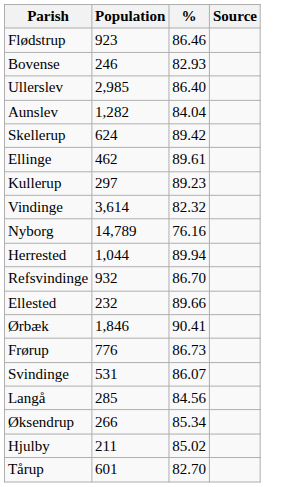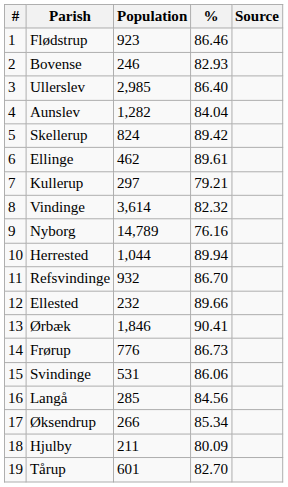 <table class="wikitable sortable">
 <tr>
+<th rowspan="1">#</th>
 <th rowspan="1">Parish</th>
 <th rowspan="1">Population</th>
 <th rowspan="1">%</th>
 <th rowspan="1">Source</th>
 </tr>
 <tr>
+<td>1</td>
 <td>Flødstrup</td>
 <td>923</td>
 <td>86.46</td>
 <td></td>
 </tr>
 <tr>
+<td>2</td>
 <td>Bovense</td>
 <td>246</td>
 <td>82.93</td>
 <td></td>
 </tr>
 <tr>
+<td>3</td>
 <td>Ullerslev</td>
 <td>2,985</td>
 <td>86.40</td>
 <td></td>
 </tr>
 <tr>
+<td>4</td>
 <td>Aunslev</td>
 <td>1,282</td>
 <td>84.04</td>
 <td></td>
 </tr>
 <tr>
+<td>5</td>
 <td>Skellerup</td>
-<td>624</td>
+<td>824</td>
 <td>89.42</td>
 <td></td>
 </tr>
 <tr>
+<td>6</td>
 <td>Ellinge</td>
 <td>462</td>
 <td>89.61</td>
 <td></td>
 </tr>
 <tr>
+<td>7</td>
 <td>Kullerup</td>
 <td>297</td>
-<td>89.23</td>
+<td>79.21</td>
 <td></td>
 </tr>
 <tr>
+<td>8</td>
 <td>Vindinge</td>
 <td>3,614</td>
 <td>82.32</td>
 <td></td>
 </tr>
 <tr>
+<td>9</td>
 <td>Nyborg</td>
 <td>14,789</td>
 <td>76.16</td>
 <td></td>
 </tr>
 <tr>
+<td>10</td>
 <td>Herrested</td>
 <td>1,044</td>
 <td>89.94</td>
 <td></td>
 </tr>
 <tr>
+<td>11</td>
 <td>Refsvindinge</td>
 <td>932</td>
 <td>86.70</td>
 <td></td>
 </tr>
 <tr>
+<td>12</td>
 <td>Ellested</td>
 <td>232</td>
 <td>89.66</td>
 <td></td>
 </tr>
 <tr>
+<td>13</td>
 <td>Ørbæk</td>
 <td>1,846</td>
 <td>90.41</td>
 <td></td>
 </tr>
 <tr>
+<td>14</td>
 <td>Frørup</td>
 <td>776</td>
 <td>86.73</td>
 <td></td>
 </tr>
 <tr>
+<td>15</td>
 <td>Svindinge</td>
 <td>531</td>
-<td>86.07</td>
+<td>86.06</td>
 <td></td>
 </tr>
 <tr>
+<td>16</td>
 <td>Langå</td>
 <td>285</td>
 <td>84.56</td>
 <td></td>
 </tr>
 <tr>
+<td>17</td>
 <td>Øksendrup</td>
 <td>266</td>
 <td>85.34</td>
 <td></td>
 </tr>
 <tr>
+<td>18</td>
 <td>Hjulby</td>
 <td>211</td>
-<td>85.02</td>
+<td>80.09</td>
 <td></td>
 </tr>
 <tr>
+<td>19</td>
 <td>Tårup</td>
 <td>601</td>
 <td>82.70</td>
 <td></td>
 </tr>
 </table>
